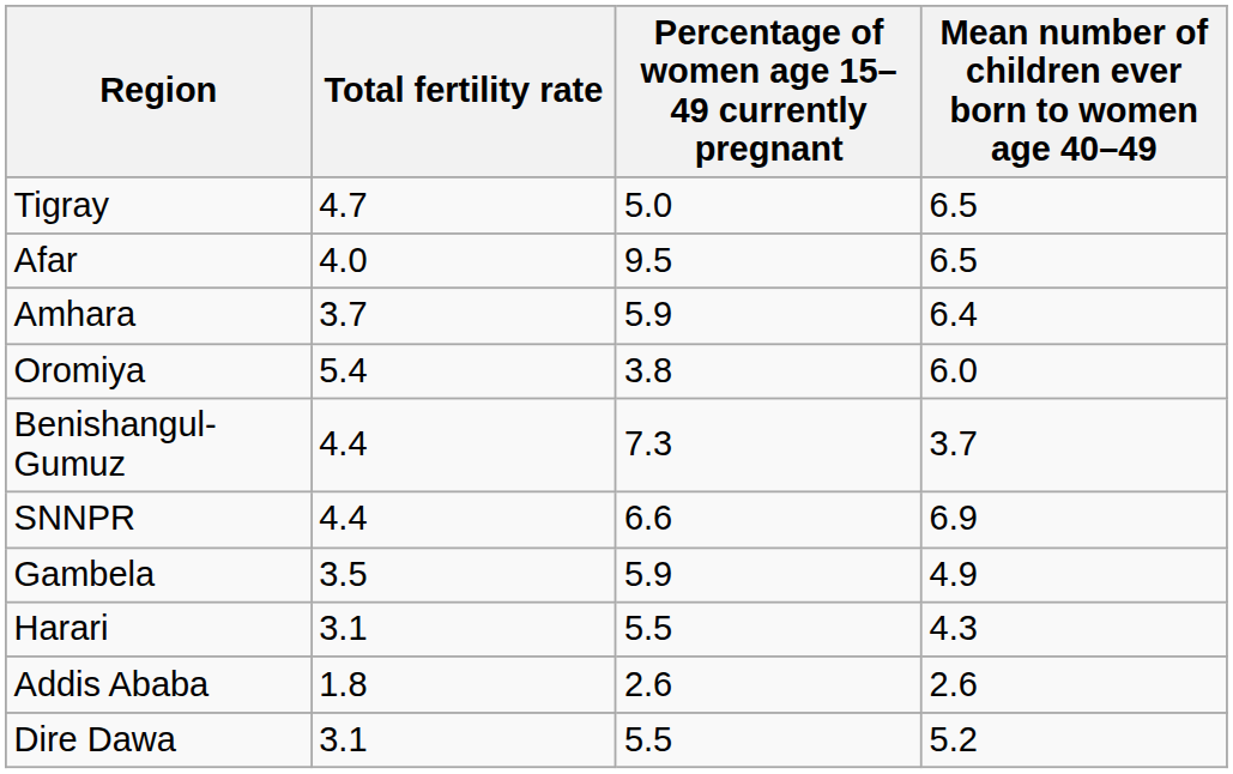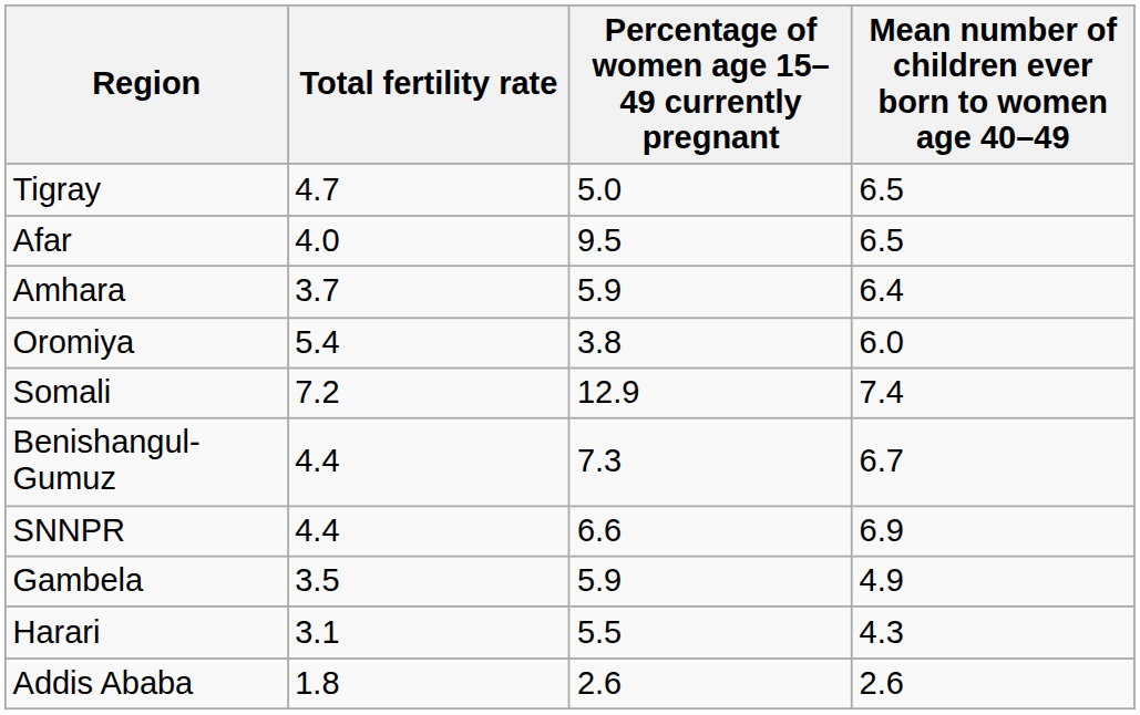 <table class="wikitable sortable">
 <tr>
 <th style="width:100pt;">Region</th>
 <th style="width:100pt;">Total fertility rate</th>
 <th style="width:100pt;">Percentage of women age 15–49 currently pregnant</th>
 <th style="width:100pt;">Mean number of children ever born to women age 40–49</th>
 </tr>
 <tr>
 <td>Tigray</td>
 <td>4.7</td>
 <td>5.0</td>
 <td>6.5</td>
 </tr>
 <tr>
 <td>Afar</td>
 <td>4.0</td>
 <td>9.5</td>
 <td>6.5</td>
 </tr>
 <tr>
 <td>Amhara</td>
 <td>3.7</td>
 <td>5.9</td>
 <td>6.4</td>
 </tr>
 <tr>
 <td>Oromiya</td>
 <td>5.4</td>
 <td>3.8</td>
 <td>6.0</td>
 </tr>
 <tr>
+<td>Somali</td>
+<td>7.2</td>
+<td>12.9</td>
+<td>7.4</td>
+</tr>
+<tr>
 <td>Benishangul-Gumuz</td>
 <td>4.4</td>
 <td>7.3</td>
-<td>3.7</td>
+<td>6.7</td>
 </tr>
 <tr>
 <td>SNNPR</td>
 <td>4.4</td>
 <td>6.6</td>
 <td>6.9</td>
 </tr>
 <tr>
 <td>Gambela</td>
 <td>3.5</td>
 <td>5.9</td>
 <td>4.9</td>
 </tr>
 <tr>
 <td>Harari</td>
 <td>3.1</td>
 <td>5.5</td>
 <td>4.3</td>
 </tr>
 <tr>
 <td>Addis Ababa</td>
 <td>1.8</td>
 <td>2.6</td>
 <td>2.6</td>
 </tr>
-<tr>
-<td>Dire Dawa</td>
-<td>3.1</td>
-<td>5.5</td>
-<td>5.2</td>
-</tr>
 </table>
